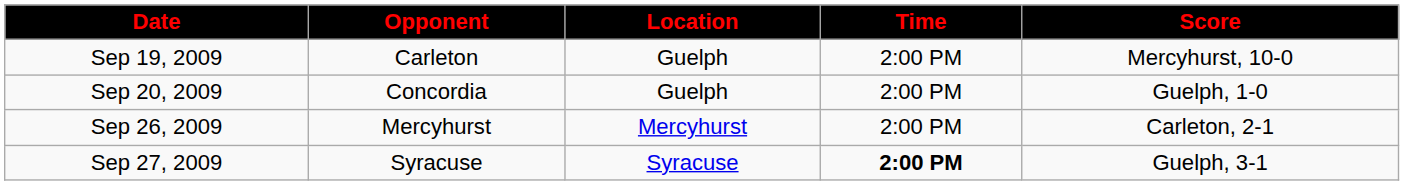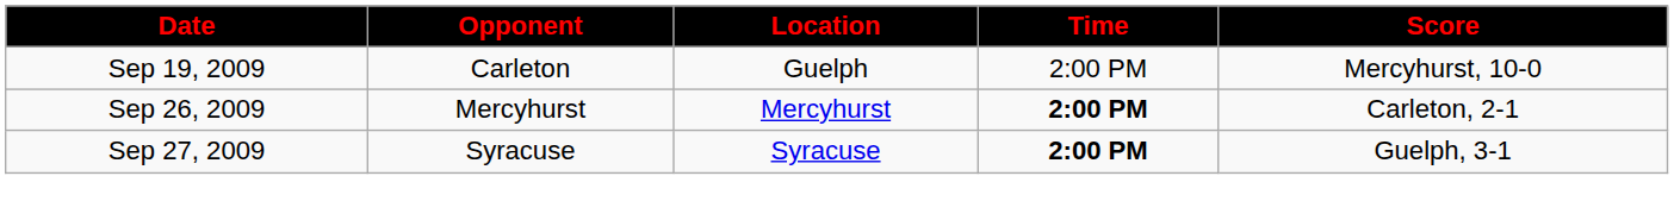 <table class="wikitable" width="80%">
 <tr align="center"  style="background:black;color:red;">
 <td><strong>Date</strong></td>
 <td><strong>Opponent</strong></td>
 <td><strong>Location</strong></td>
 <td><strong>Time</strong></td>
 <td><strong>Score</strong></td>
 </tr>
 <tr align="center" bgcolor="">
 <td>Sep 19, 2009</td>
 <td>Carleton</td>
 <td>Guelph</td>
 <td>2:00 PM</td>
 <td>Mercyhurst, 10-0</td>
 </tr>
 <tr align="center" bgcolor="">
-<td>Sep 20, 2009</td>
-<td>Concordia</td>
-<td>Guelph</td>
-<td>2:00 PM</td>
-<td>Guelph, 1-0</td>
-</tr>
-<tr align="center" bgcolor="">
 <td>Sep 26, 2009</td>
 <td>Mercyhurst</td>
 <td><a href='#'>Mercyhurst</a></td>
-<td>2:00 PM</td>
+<td><strong>2:00 PM</strong></td>
 <td>Carleton, 2-1</td>
 </tr>
 <tr align="center" bgcolor="">
 <td>Sep 27, 2009</td>
 <td>Syracuse</td>
 <td><a href='#'>Syracuse</a>  </td>
 <td><strong>2:00 PM</strong></td>
 <td>Guelph, 3-1</td>
 </tr>
 </table>
